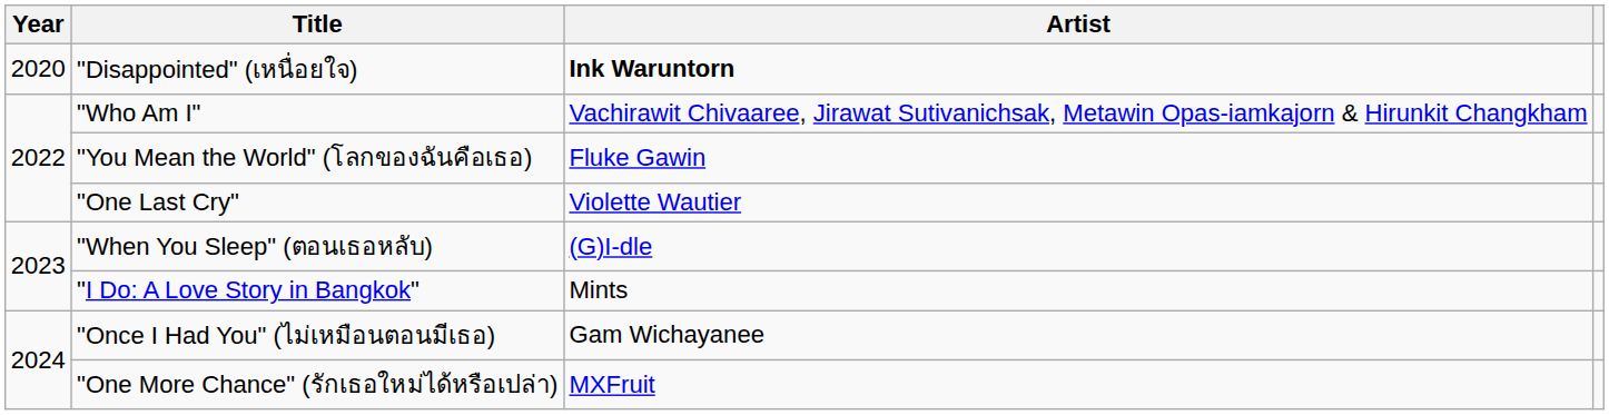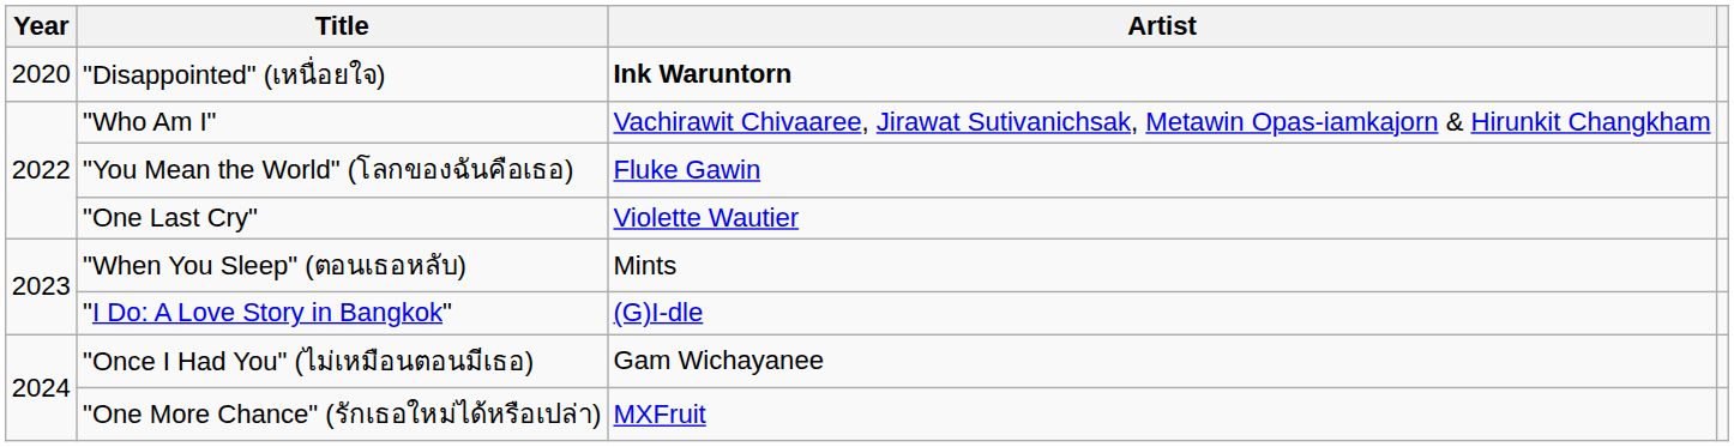 <table class="wikitable sortable plainrowheaders">
 <tr>
 <th scope="col">Year</th>
 <th scope="col">Title</th>
 <th scope="col">Artist</th>
 <th scope="col" class="unsortable"></th>
 </tr>
 <tr>
 <td>2020</td>
 <td>"Disappointed" (เหนื่อยใจ)</td>
 <td><strong>Ink Waruntorn</strong></td>
 <td align="center"></td>
 </tr>
 <tr>
 <td rowspan = "3">2022</td>
 <td>"Who Am I"<br></td>
 <td><a href='#'>Vachirawit Chivaaree</a>, <a href='#'>Jirawat Sutivanichsak</a>, <a href='#'>Metawin Opas-iamkajorn</a> & <a href='#'>Hirunkit Changkham</a></td>
 <td style="text-align:center;"></td>
 </tr>
 <tr>
 <td>"You Mean the World" (โลกของฉันคือเธอ)<br></td>
 <td><a href='#'>Fluke Gawin</a></td>
 <td style="text-align:center;"></td>
 </tr>
 <tr>
 <td>"One Last Cry" <br> </td>
 <td><a href='#'>Violette Wautier</a></td>
 <td style="text-align: center;"></td>
 </tr>
 <tr>
 <td Rowspan=2>2023</td>
 <td>"When You Sleep" (ตอนเธอหลับ)</td>
-<td><a href='#'>(G)I-dle</a></td>
+<td>Mints</td>
 <td style="text-align:center;"></td>
 </tr>
 <tr>
 <td>"<a href='#'>I Do: A Love Story in Bangkok</a>"</td>
-<td>Mints</td>
+<td><a href='#'>(G)I-dle</a></td>
 <td style="text-align:center;"></td>
 </tr>
 <tr>
 <td Rowspan=2>2024</td>
 <td>"Once I Had You" (ไม่เหมือนตอนมีเธอ)</td>
 <td>Gam Wichayanee</td>
 <td align="center"></td>
 </tr>
 <tr>
 <td>"One More Chance" (รักเธอใหม่ได้หรือเปล่า)</td>
 <td><a href='#'>MXFruit</a></td>
 <td align="center"></td>
 </tr>
 </table>
